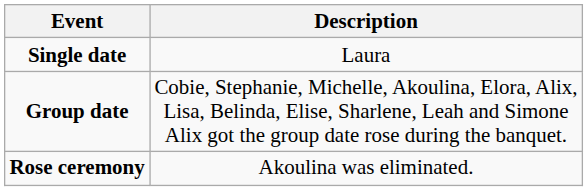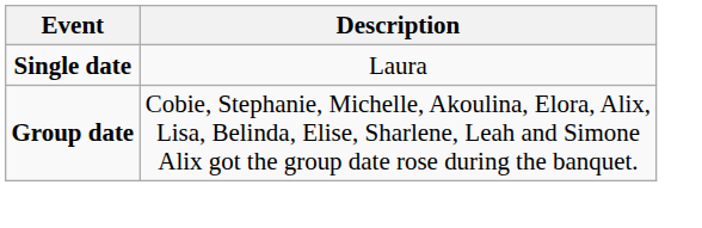 <table class="wikitable sortable" style="text-align:center;">
 <tr>
 <th>Event</th>
 <th>Description</th>
 </tr>
 <tr>
 <td><strong>Single date</strong></td>
 <td>Laura</td>
 </tr>
 <tr>
 <td><strong>Group date</strong></td>
 <td>Cobie, Stephanie, Michelle, Akoulina, Elora, Alix,<br>Lisa, Belinda, Elise, Sharlene, Leah and Simone<br>Alix got the group date rose during the banquet.</td>
 </tr>
-<tr>
-<td><strong>Rose ceremony</strong></td>
-<td>Akoulina was eliminated.</td>
-</tr>
 </table>
